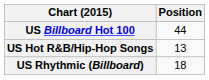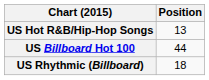 <table class="wikitable sortable plainrowheaders" style="text-align:center">
 <tr>
 <th scope="col">Chart (2015)</th>
 <th scope="col">Position</th>
 </tr>
 <tr>
+<th scope="row">US Hot R&B/Hip-Hop Songs</th>
+<td>13</td>
+</tr>
+<tr>
 <th scope="row">US <a href='#'><em>Billboard</em> Hot 100</a></th>
 <td>44</td>
-</tr>
-<tr>
-<th scope="row">US Hot R&B/Hip-Hop Songs</th>
-<td>13</td>
 </tr>
 <tr>
 <th scope="row">US Rhythmic (<em>Billboard</em>)</th>
 <td>18</td>
 </tr>
 </table>
